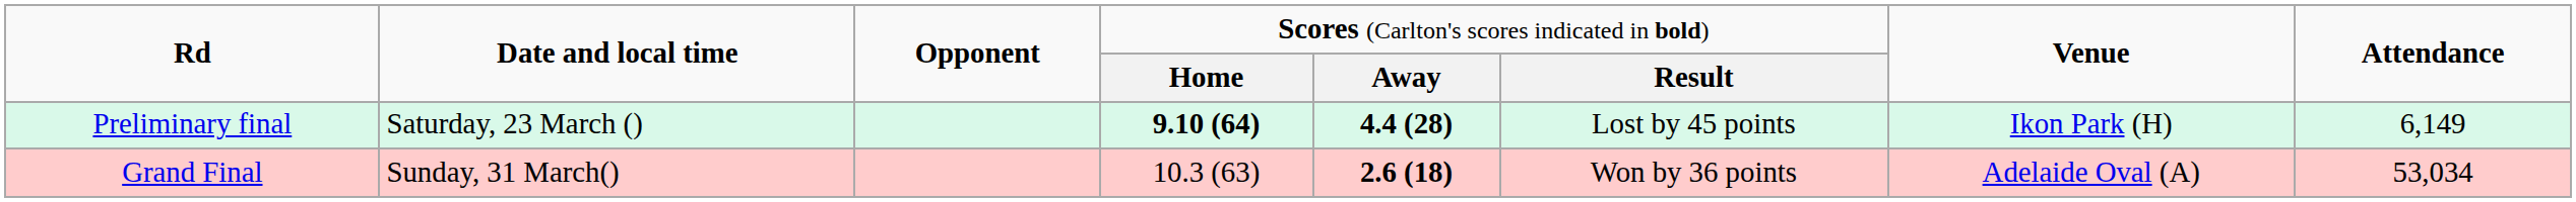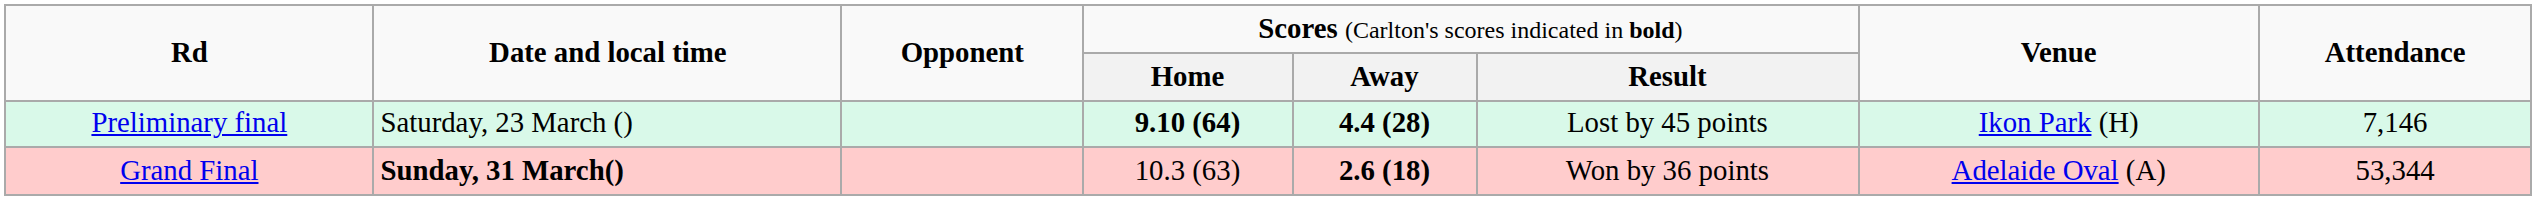 <table class="wikitable" style="font-size:90%; text-align:center; width: 100%; margin-left: auto; margin-right: auto;">
 <tr>
 <td rowspan=2><strong>Rd</strong></td>
 <td rowspan=2><strong>Date and local time</strong></td>
 <td rowspan=2><strong>Opponent</strong></td>
 <td colspan=3><strong>Scores</strong> <small>(Carlton's scores indicated in <strong>bold</strong>)</small></td>
 <td rowspan=2><strong>Venue</strong></td>
 <td rowspan=2><strong>Attendance</strong></td>
 </tr>
 <tr>
 <th>Home</th>
 <th>Away</th>
 <th>Result</th>
 </tr>
 <tr style="background:#d9f9e9;">
 <td><a href='#'>Preliminary final</a></td>
 <td align=left>Saturday, 23 March ()</td>
 <td align=left></td>
 <td><strong>9.10 (64)</strong></td>
 <td><strong>4.4 (28)</strong></td>
 <td>Lost by 45 points</td>
 <td><a href='#'>Ikon Park</a> (H)</td>
-<td>6,149</td>
+<td>7,146</td>
 </tr>
 <tr style="background:#fcc;">
 <td><a href='#'>Grand Final</a></td>
-<td align=left>Sunday, 31 March()</td>
+<td align=left><strong>Sunday, 31 March()</strong></td>
 <td align=left></td>
 <td>10.3 (63)</td>
 <td><strong>2.6 (18)</strong></td>
 <td>Won by 36 points</td>
 <td><a href='#'>Adelaide Oval</a> (A)</td>
-<td>53,034</td>
+<td>53,344</td>
 </tr>
 </table>
